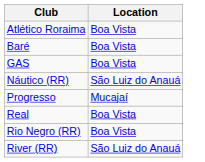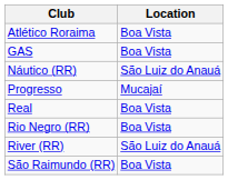 <table class="wikitable sortable">
 <tr>
 <th>Club</th>
 <th>Location</th>
 </tr>
 <tr>
 <td><a href='#'>Atlético Roraima</a></td>
-<td><a href='#'>Boa Vista</a></td>
-</tr>
-<tr>
-<td><a href='#'>Baré</a></td>
 <td><a href='#'>Boa Vista</a></td>
 </tr>
 <tr>
 <td><a href='#'>GAS</a></td>
 <td><a href='#'>Boa Vista</a></td>
 </tr>
 <tr>
 <td><a href='#'>Náutico (RR)</a></td>
 <td><a href='#'>São Luiz do Anauá</a></td>
 </tr>
 <tr>
 <td><a href='#'>Progresso</a></td>
 <td><a href='#'>Mucajaí</a></td>
 </tr>
 <tr>
 <td><a href='#'>Real</a></td>
 <td><a href='#'>Boa Vista</a></td>
 </tr>
 <tr>
 <td><a href='#'>Rio Negro (RR)</a></td>
 <td><a href='#'>Boa Vista</a></td>
 </tr>
 <tr>
 <td><a href='#'>River (RR)</a></td>
 <td><a href='#'>São Luiz do Anauá</a></td>
 </tr>
+<tr>
+<td><a href='#'>São Raimundo (RR)</a></td>
+<td><a href='#'>Boa Vista</a></td>
+</tr>
 </table>
